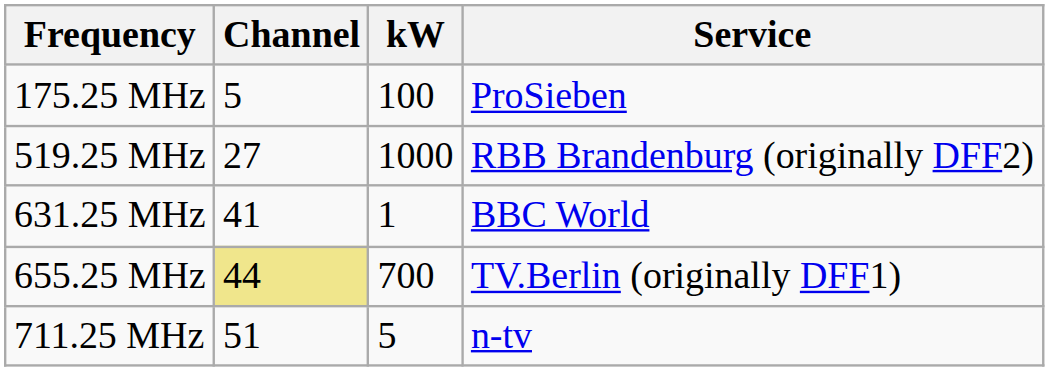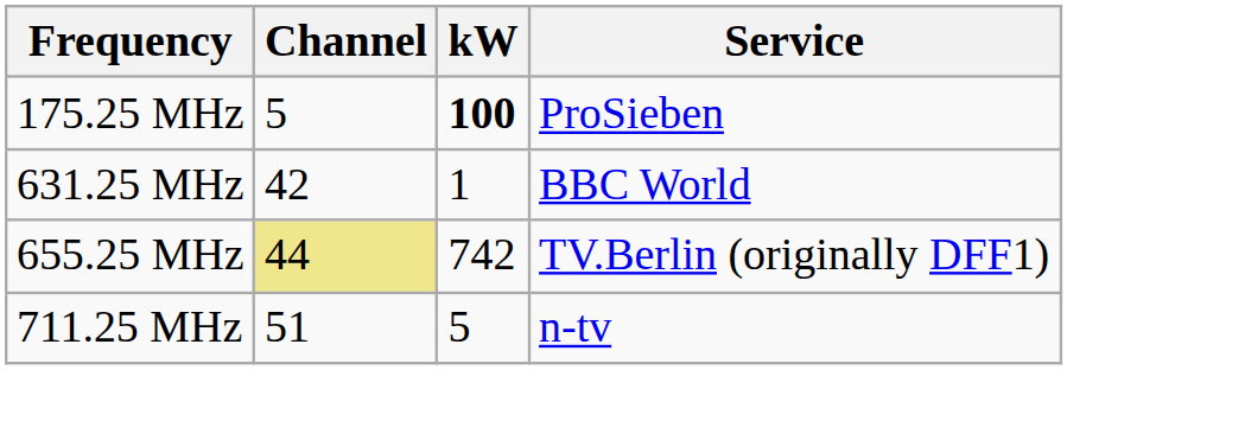 <table class="wikitable sortable">
 <tr>
 <th>Frequency</th>
 <th>Channel</th>
 <th>kW</th>
 <th>Service</th>
 </tr>
 <tr>
 <td>175.25 MHz</td>
 <td>5</td>
-<td>100</td>
+<td><strong>100</strong></td>
 <td><a href='#'>ProSieben</a></td>
 </tr>
 <tr>
-<td>519.25 MHz</td>
-<td>27</td>
-<td>1000</td>
-<td><a href='#'>RBB Brandenburg</a> (originally <a href='#'>DFF</a>2)</td>
-</tr>
-<tr>
 <td>631.25 MHz</td>
-<td>41</td>
+<td>42</td>
 <td>1</td>
 <td><a href='#'>BBC World</a></td>
 </tr>
 <tr>
 <td>655.25 MHz</td>
 <td style="background: khaki;">44</td>
-<td>700</td>
+<td>742</td>
 <td><a href='#'>TV.Berlin</a> (originally <a href='#'>DFF</a>1)</td>
 </tr>
 <tr>
 <td>711.25 MHz</td>
 <td>51</td>
 <td>5</td>
 <td><a href='#'>n-tv</a></td>
 </tr>
 </table>
